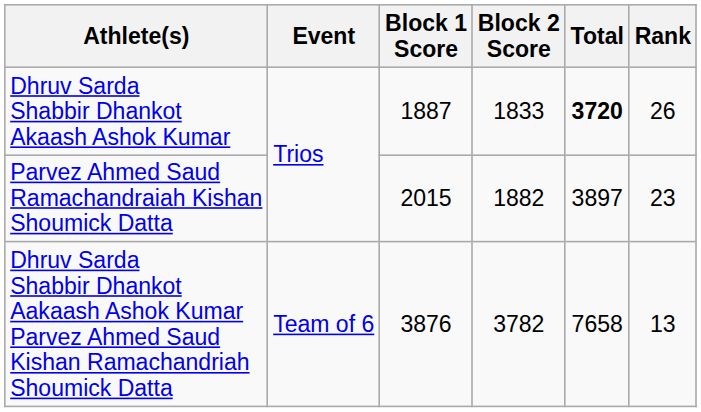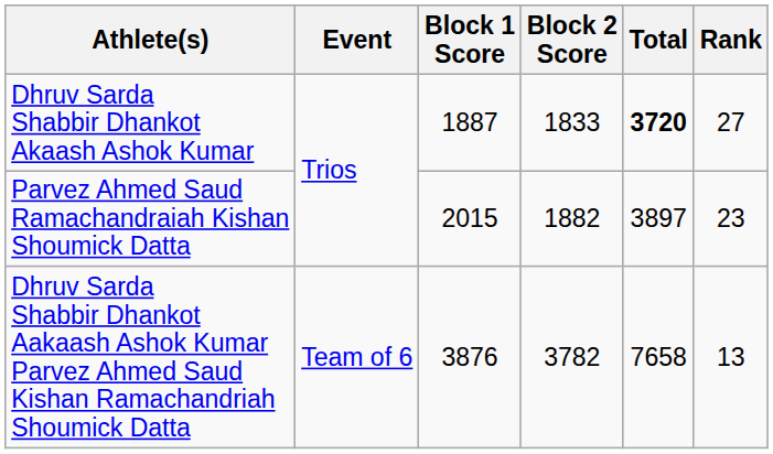 <table class=wikitable style="text-align:center; font-size:90%">
 <tr>
 <th>Athlete(s)</th>
 <th>Event</th>
 <th>Block 1<br>Score</th>
 <th>Block 2<br>Score</th>
 <th>Total</th>
 <th>Rank</th>
 </tr>
 <tr>
 <td align=left><a href='#'>Dhruv Sarda</a><br><a href='#'>Shabbir Dhankot</a><br><a href='#'>Akaash Ashok Kumar</a></td>
 <td align=left rowspan="2"><a href='#'>Trios</a></td>
 <td>1887</td>
 <td>1833</td>
 <td><strong>3720</strong></td>
-<td>26</td>
+<td>27</td>
 </tr>
 <tr>
 <td align=left><a href='#'>Parvez Ahmed Saud</a><br><a href='#'>Ramachandraiah Kishan</a><br><a href='#'>Shoumick Datta</a></td>
 <td>2015</td>
 <td>1882</td>
 <td>3897</td>
 <td>23</td>
 </tr>
 <tr>
 <td align=left><a href='#'>Dhruv Sarda</a><br><a href='#'>Shabbir Dhankot</a><br><a href='#'>Aakaash Ashok Kumar</a><br><a href='#'>Parvez Ahmed Saud</a><br><a href='#'>Kishan Ramachandriah</a><br><a href='#'>Shoumick Datta</a></td>
 <td align=left><a href='#'>Team of 6</a></td>
 <td>3876</td>
 <td>3782</td>
 <td>7658</td>
 <td>13</td>
 </tr>
 </table>
